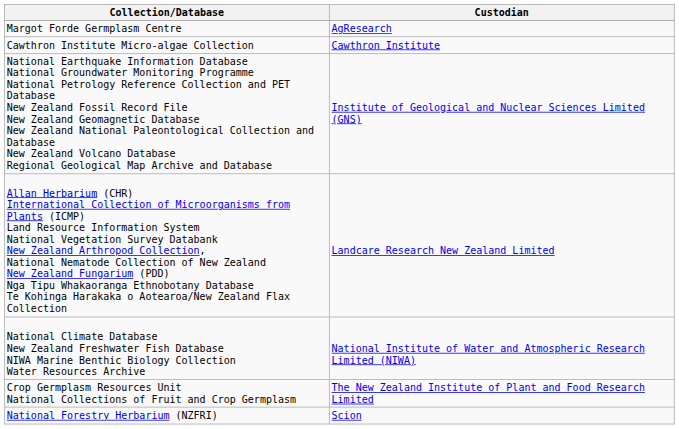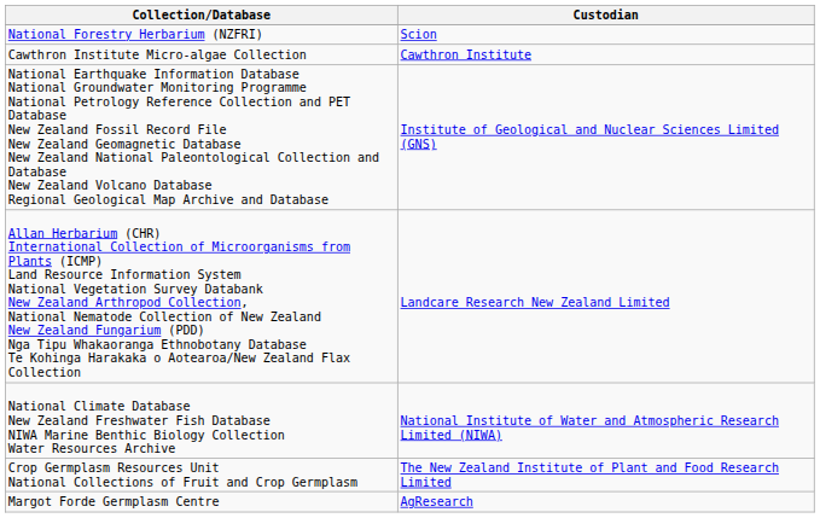 <table class="wikitable">
 <tr>
 <th>Collection/Database</th>
 <th>Custodian</th>
 </tr>
 <tr>
 </tr>
 <tr>
 </tr>
 <tr>
-<td>Margot Forde Germplasm Centre</td>
-<td><a href='#'>AgResearch</a></td>
+<td><a href='#'>National Forestry Herbarium</a> (NZFRI)</td>
+<td><a href='#'>Scion</a></td>
 </tr>
 <tr>
 <td>Cawthron Institute Micro-algae Collection</td>
 <td><a href='#'>Cawthron Institute</a></td>
 </tr>
 <tr>
 <td>National Earthquake Information Database<br>National Groundwater Monitoring Programme<br>National Petrology Reference Collection and PET Database<br>New Zealand Fossil Record File<br>New Zealand Geomagnetic Database<br>New Zealand National Paleontological Collection and Database<br>New Zealand Volcano Database<br>Regional Geological Map Archive and Database</td>
 <td><a href='#'>Institute of Geological and Nuclear Sciences Limited (GNS)</a></td>
 </tr>
 <tr>
 <td><br><a href='#'>Allan Herbarium</a> (CHR)<br><a href='#'>International Collection of Microorganisms from Plants</a> (ICMP)<br>Land Resource Information System<br>National Vegetation Survey Databank<br><a href='#'>New Zealand Arthropod Collection</a>,<br>National Nematode Collection of New Zealand<br><a href='#'>New Zealand Fungarium</a> (PDD)<br>Nga Tipu Whakaoranga Ethnobotany Database<br>Te Kohinga Harakaka o Aotearoa/New Zealand Flax Collection</td>
 <td><br><a href='#'>Landcare Research New Zealand Limited</a></td>
 </tr>
 <tr>
 <td><br>National Climate Database<br>New Zealand Freshwater Fish Database<br>NIWA Marine Benthic Biology Collection<br>Water Resources Archive</td>
 <td><br><a href='#'>National Institute of Water and Atmospheric Research Limited (NIWA)</a></td>
 </tr>
 <tr>
 <td>Crop Germplasm Resources Unit<br>National Collections of Fruit and Crop Germplasm</td>
 <td><a href='#'>The New Zealand Institute of Plant and Food Research Limited</a></td>
 </tr>
 <tr>
-<td><a href='#'>National Forestry Herbarium</a> (NZFRI)</td>
-<td><a href='#'>Scion</a></td>
+<td>Margot Forde Germplasm Centre</td>
+<td><a href='#'>AgResearch</a></td>
 </tr>
 </table>
